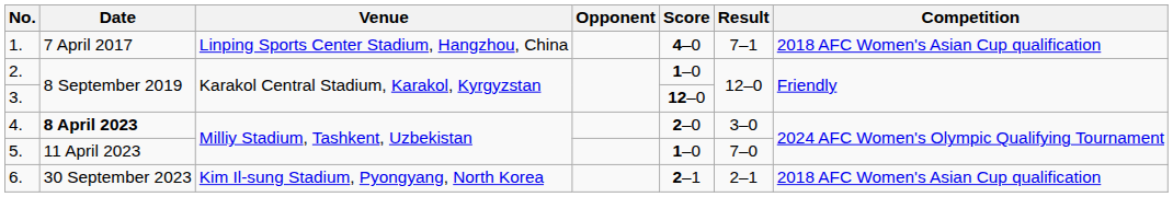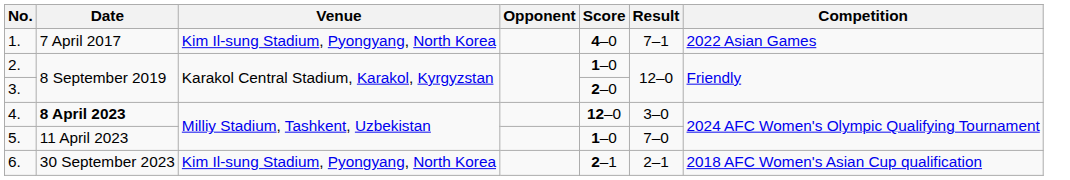 <table class="wikitable">
 <tr>
 <th>No.</th>
 <th>Date</th>
 <th>Venue</th>
 <th>Opponent</th>
 <th>Score</th>
 <th>Result</th>
 <th>Competition</th>
 </tr>
 <tr>
 <td>1.</td>
 <td>7 April 2017</td>
-<td><a href='#'>Linping Sports Center Stadium</a>, <a href='#'>Hangzhou</a>, China</td>
+<td><a href='#'>Kim Il-sung Stadium</a>, <a href='#'>Pyongyang</a>, <a href='#'>North Korea</a></td>
 <td></td>
 <td align=center><strong>4</strong>–0</td>
 <td align=center>7–1</td>
-<td><a href='#'>2018 AFC Women's Asian Cup qualification</a></td>
+<td><a href='#'>2022 Asian Games</a></td>
 </tr>
 <tr>
 <td>2.</td>
 <td rowspan=2>8 September 2019</td>
 <td rowspan=2>Karakol Central Stadium, <a href='#'>Karakol</a>, <a href='#'>Kyrgyzstan</a></td>
 <td rowspan=2></td>
 <td align=center><strong>1</strong>–0</td>
 <td rowspan=2 align=center>12–0</td>
 <td rowspan=2><a href='#'>Friendly</a></td>
 </tr>
 <tr>
 <td>3.</td>
-<td align=center><strong>12</strong>–0</td>
+<td align=center><strong>2</strong>–0</td>
 </tr>
 <tr>
 <td>4.</td>
 <td><strong>8 April 2023</strong></td>
 <td rowspan=2><a href='#'>Milliy Stadium</a>, <a href='#'>Tashkent</a>, <a href='#'>Uzbekistan</a></td>
 <td></td>
-<td align=center><strong>2</strong>–0</td>
+<td align=center><strong>12</strong>–0</td>
 <td align=center>3–0</td>
 <td rowspan=2><a href='#'>2024 AFC Women's Olympic Qualifying Tournament</a></td>
 </tr>
 <tr>
 <td>5.</td>
 <td>11 April 2023</td>
 <td></td>
 <td align=center><strong>1</strong>–0</td>
 <td align=center>7–0</td>
 </tr>
 <tr>
 <td>6.</td>
 <td>30 September 2023</td>
 <td><a href='#'>Kim Il-sung Stadium</a>, <a href='#'>Pyongyang</a>, <a href='#'>North Korea</a></td>
 <td></td>
 <td align=center><strong>2</strong>–1</td>
 <td align=center>2–1 </td>
 <td><a href='#'>2018 AFC Women's Asian Cup qualification</a></td>
 </tr>
 </table>
